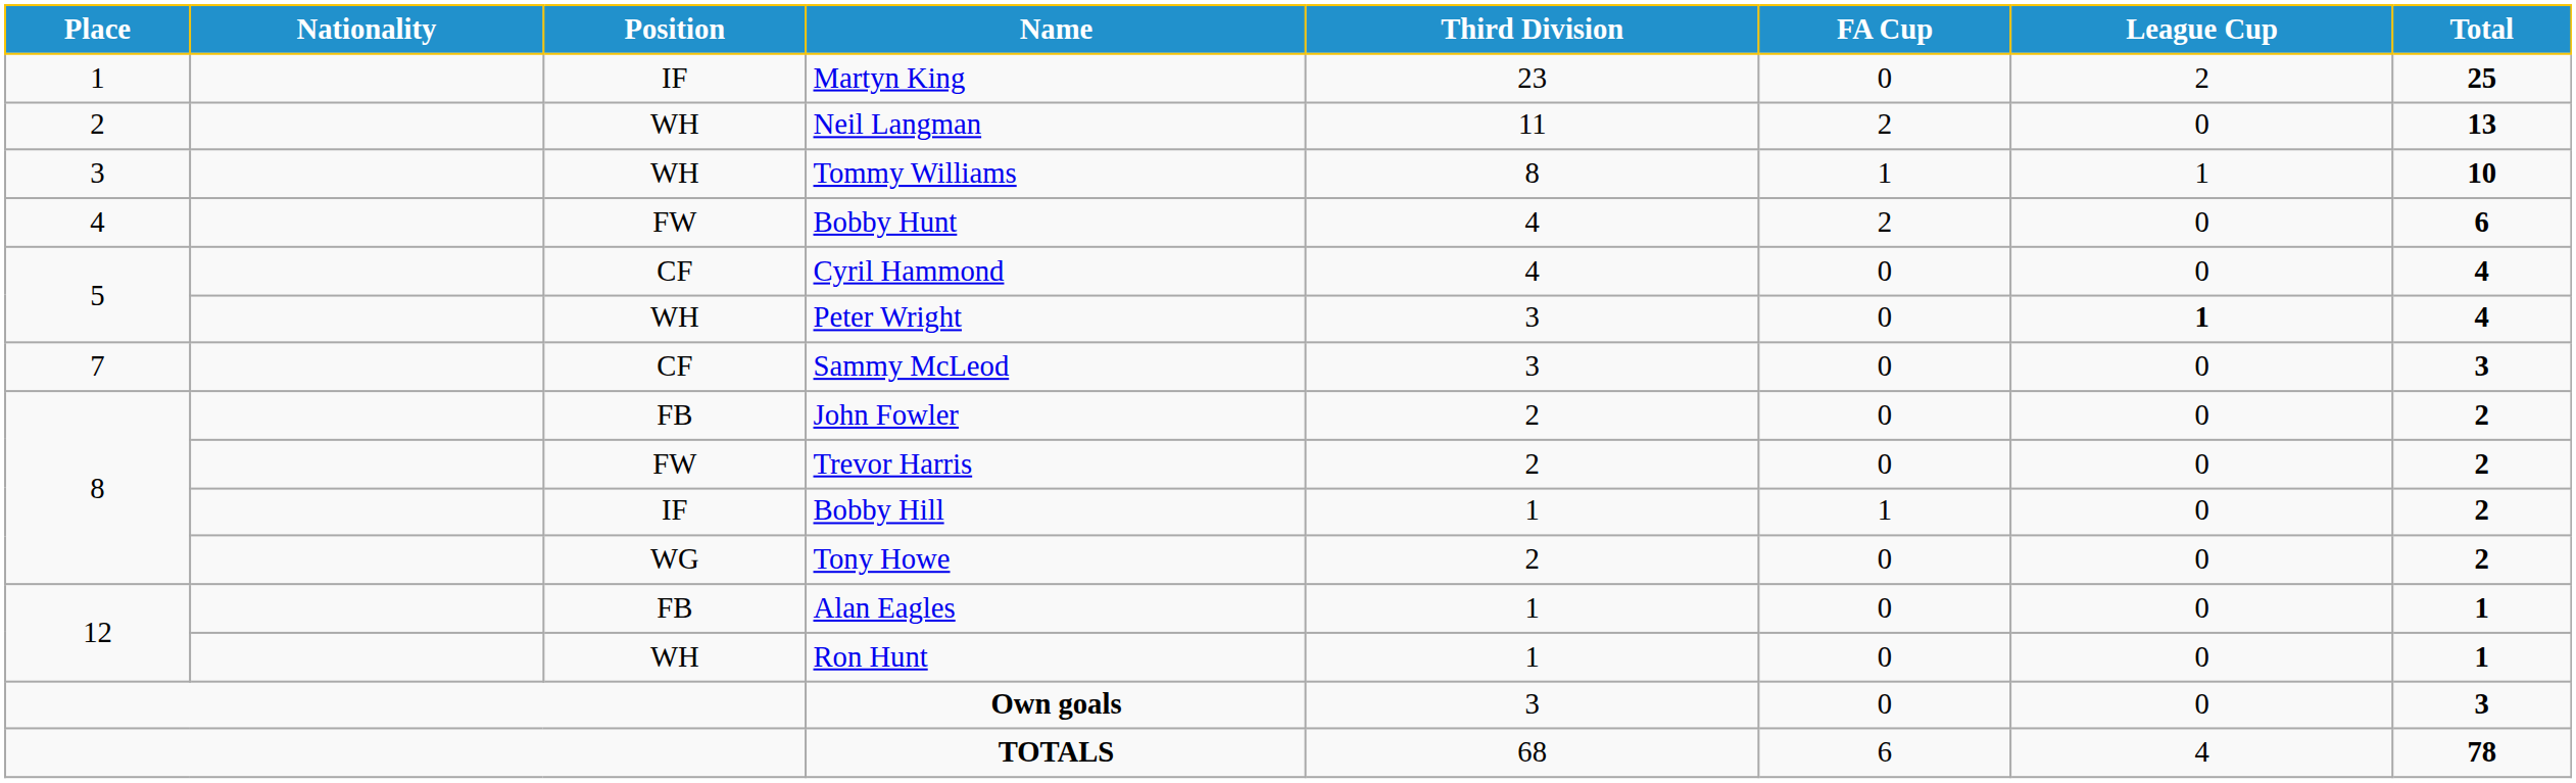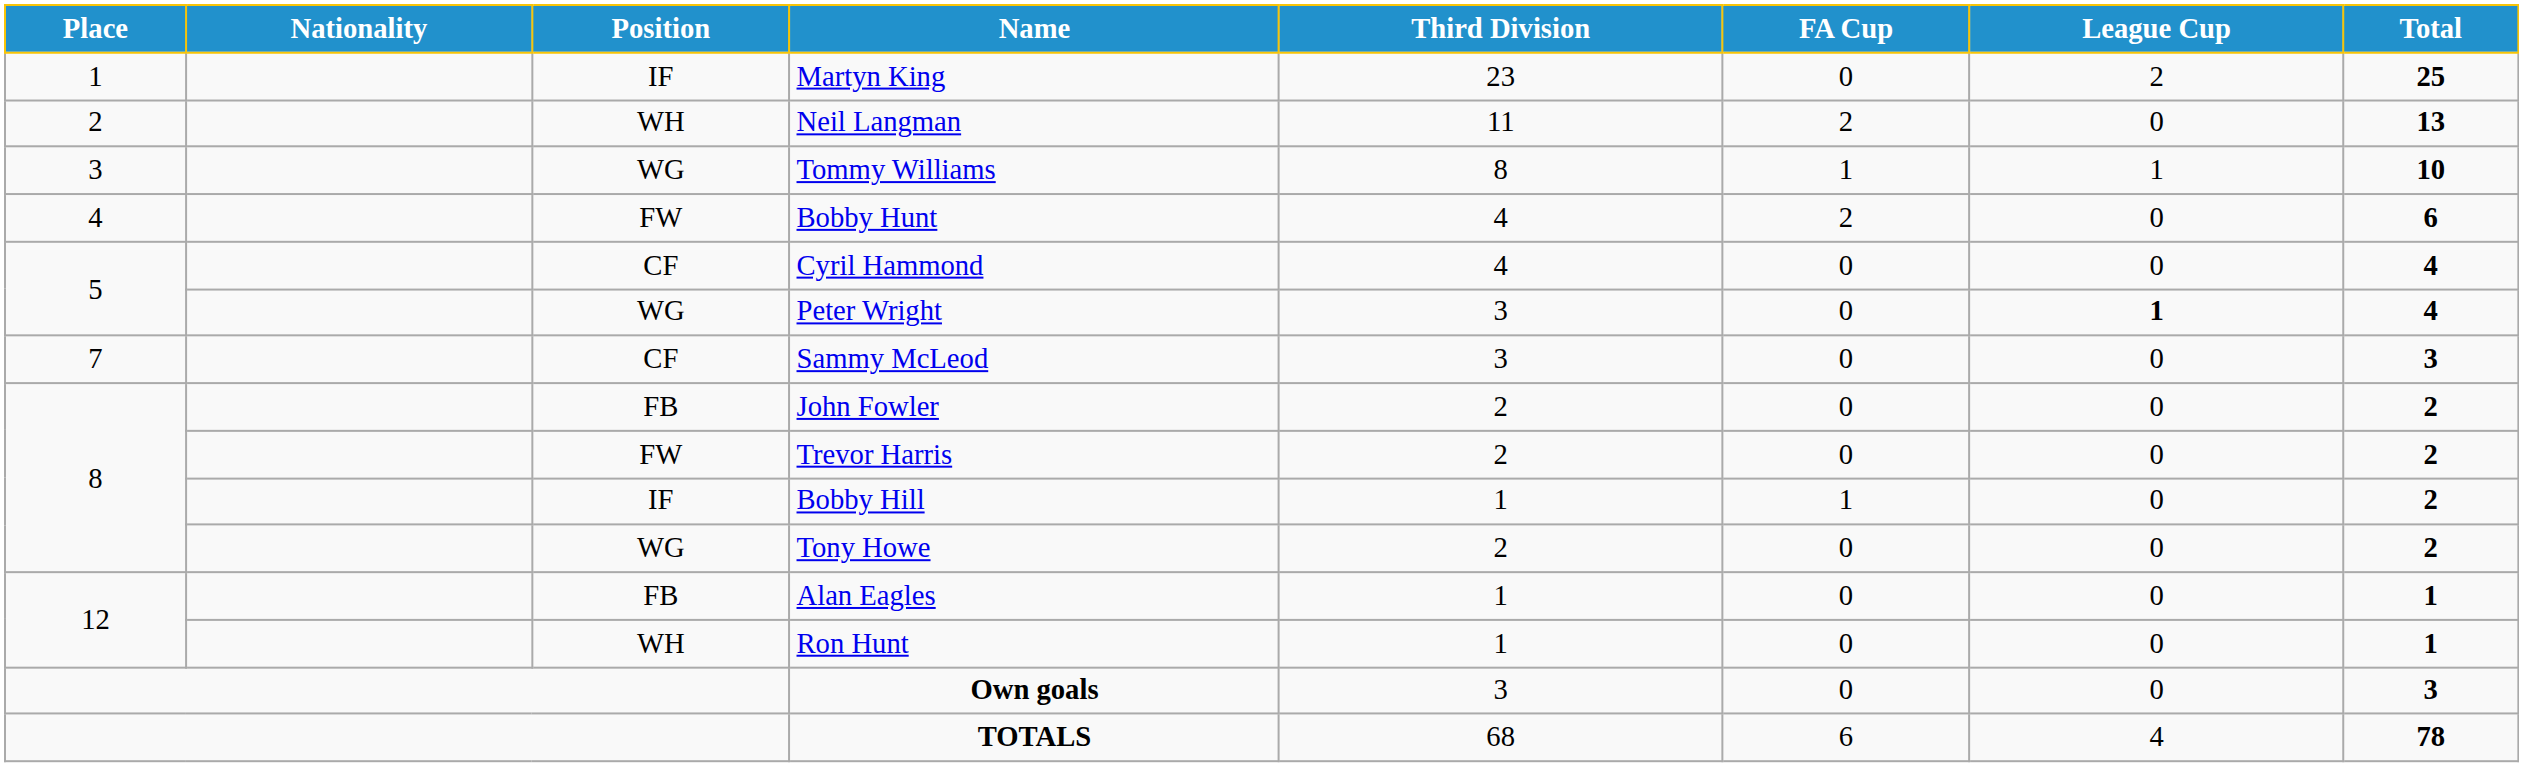 <table class="wikitable" style="text-align:center; font-size:90%; width:100%;">
 <tr>
 <th style="background:#2191CC; color:white; border:1px solid #F7C408; text-align:center;">Place</th>
 <th style="background:#2191CC; color:white; border:1px solid #F7C408; text-align:center;">Nationality</th>
 <th style="background:#2191CC; color:white; border:1px solid #F7C408; text-align:center;">Position</th>
 <th style="background:#2191CC; color:white; border:1px solid #F7C408; text-align:center;">Name</th>
 <th style="background:#2191CC; color:white; border:1px solid #F7C408; text-align:center;">Third Division</th>
 <th style="background:#2191CC; color:white; border:1px solid #F7C408; text-align:center;">FA Cup</th>
 <th style="background:#2191CC; color:white; border:1px solid #F7C408; text-align:center;">League Cup</th>
 <th style="background:#2191CC; color:white; border:1px solid #F7C408; text-align:center;">Total</th>
 </tr>
 <tr>
 <td>1</td>
 <td></td>
 <td>IF</td>
 <td align="left"><a href='#'>Martyn King</a></td>
 <td>23</td>
 <td>0</td>
 <td>2</td>
 <td><strong>25</strong></td>
 </tr>
 <tr>
 <td>2</td>
 <td></td>
 <td>WH</td>
 <td align="left"><a href='#'>Neil Langman</a></td>
 <td>11</td>
 <td>2</td>
 <td>0</td>
 <td><strong>13</strong></td>
 </tr>
 <tr>
 <td>3</td>
 <td></td>
-<td>WH</td>
+<td>WG</td>
 <td align="left"><a href='#'>Tommy Williams</a></td>
 <td>8</td>
 <td>1</td>
 <td>1</td>
 <td><strong>10</strong></td>
 </tr>
 <tr>
 <td>4</td>
 <td></td>
 <td>FW</td>
 <td align="left"><a href='#'>Bobby Hunt</a></td>
 <td>4</td>
 <td>2</td>
 <td>0</td>
 <td><strong>6</strong></td>
 </tr>
 <tr>
 <td rowspan="2">5</td>
 <td></td>
 <td>CF</td>
 <td align="left"><a href='#'>Cyril Hammond</a></td>
 <td>4</td>
 <td>0</td>
 <td>0</td>
 <td><strong>4</strong></td>
 </tr>
 <tr>
 <td></td>
-<td>WH</td>
+<td>WG</td>
 <td align="left"><a href='#'>Peter Wright</a></td>
 <td>3</td>
 <td>0</td>
 <td><strong>1</strong></td>
 <td><strong>4</strong></td>
 </tr>
 <tr>
 <td>7</td>
 <td></td>
 <td>CF</td>
 <td align="left"><a href='#'>Sammy McLeod</a></td>
 <td>3</td>
 <td>0</td>
 <td>0</td>
 <td><strong>3</strong></td>
 </tr>
 <tr>
 <td rowspan="4">8</td>
 <td></td>
 <td>FB</td>
 <td align="left"><a href='#'>John Fowler</a></td>
 <td>2</td>
 <td>0</td>
 <td>0</td>
 <td><strong>2</strong></td>
 </tr>
 <tr>
 <td></td>
 <td>FW</td>
 <td align="left"><a href='#'>Trevor Harris</a></td>
 <td>2</td>
 <td>0</td>
 <td>0</td>
 <td><strong>2</strong></td>
 </tr>
 <tr>
 <td></td>
 <td>IF</td>
 <td align="left"><a href='#'>Bobby Hill</a></td>
 <td>1</td>
 <td>1</td>
 <td>0</td>
 <td><strong>2</strong></td>
 </tr>
 <tr>
 <td></td>
 <td>WG</td>
 <td align="left"><a href='#'>Tony Howe</a></td>
 <td>2</td>
 <td>0</td>
 <td>0</td>
 <td><strong>2</strong></td>
 </tr>
 <tr>
 <td rowspan="2">12</td>
 <td></td>
 <td>FB</td>
 <td align="left"><a href='#'>Alan Eagles</a></td>
 <td>1</td>
 <td>0</td>
 <td>0</td>
 <td><strong>1</strong></td>
 </tr>
 <tr>
 <td></td>
 <td>WH</td>
 <td align="left"><a href='#'>Ron Hunt</a></td>
 <td>1</td>
 <td>0</td>
 <td>0</td>
 <td><strong>1</strong></td>
 </tr>
 <tr>
 <td colspan="3"></td>
 <td><strong>Own goals</strong></td>
 <td>3</td>
 <td>0</td>
 <td>0</td>
 <td><strong>3</strong></td>
 </tr>
 <tr>
 <td colspan="3"></td>
 <td><strong>TOTALS</strong></td>
 <td>68</td>
 <td>6</td>
 <td>4</td>
 <td><strong>78</strong></td>
 </tr>
 </table>
